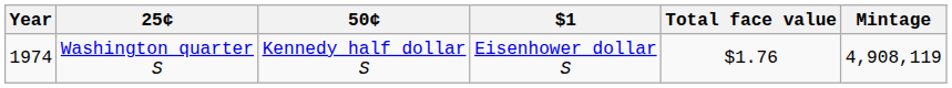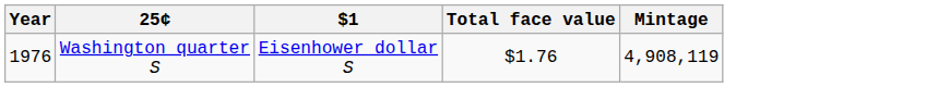 <table class="wikitable">
 <tr>
 <th align="center">Year</th>
 <th align="center">25¢</th>
-<th align="center">50¢</th>
 <th align="center">$1</th>
 <th align="center">Total face value</th>
 <th align="center">Mintage</th>
 </tr>
 <tr>
-<td align="center">1974</td>
+<td align="center">1976</td>
 <td align="center"><a href='#'>Washington quarter</a><br><em>S</em></td>
-<td align="center"><a href='#'>Kennedy half dollar</a><br><em>S</em></td>
 <td align="center"><a href='#'>Eisenhower dollar</a><br><em>S</em></td>
 <td align="center">$1.76</td>
 <td align="center">4,908,119</td>
 </tr>
 </table>
